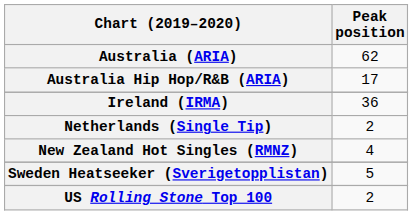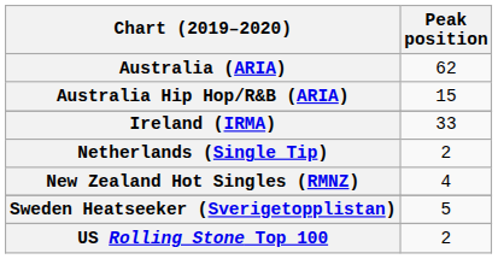 <table class="wikitable sortable plainrowheaders" style="text-align:center">
 <tr>
 <th scope="col">Chart (2019–2020)</th>
 <th scope="col">Peak<br>position</th>
 </tr>
 <tr>
 <th scope="row">Australia (<a href='#'>ARIA</a>)</th>
 <td>62</td>
 </tr>
 <tr>
 <th scope="row">Australia Hip Hop/R&B (<a href='#'>ARIA</a>)</th>
-<td>17</td>
+<td>15</td>
 </tr>
 <tr>
 </tr>
 <tr>
 </tr>
 <tr>
 <th scope="row">Ireland (<a href='#'>IRMA</a>)</th>
-<td>36</td>
+<td>33</td>
 </tr>
 <tr>
 <th scope="row">Netherlands (<a href='#'>Single Tip</a>)</th>
 <td>2</td>
 </tr>
 <tr>
 <th scope="row">New Zealand Hot Singles (<a href='#'>RMNZ</a>)</th>
 <td>4</td>
 </tr>
 <tr>
 </tr>
 <tr>
 </tr>
 <tr>
 <th scope="row">Sweden Heatseeker (<a href='#'>Sverigetopplistan</a>)</th>
 <td>5</td>
 </tr>
 <tr>
 </tr>
 <tr>
 </tr>
 <tr>
 </tr>
 <tr>
 </tr>
 <tr>
 </tr>
 <tr>
 <th scope="row">US <a href='#'><em>Rolling Stone</em> Top 100</a></th>
 <td>2</td>
 </tr>
 </table>
